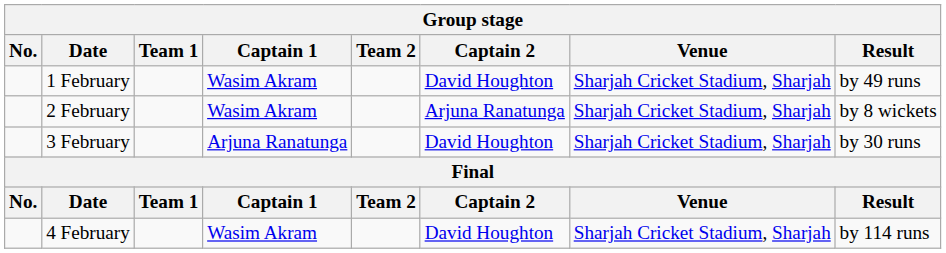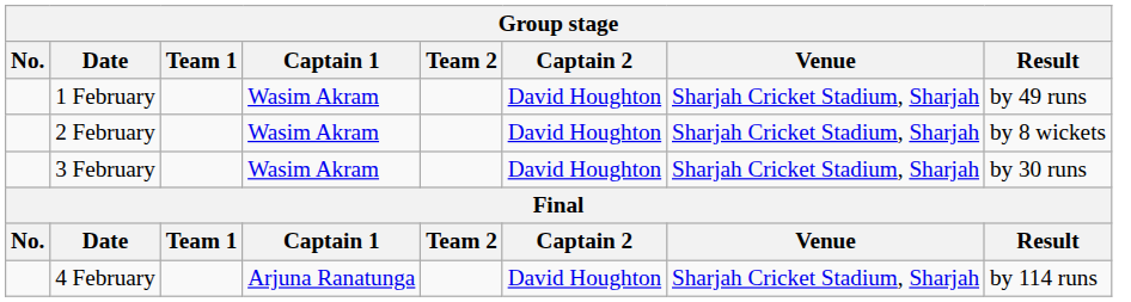 <table class="wikitable">
 <tr>
 <th colspan="9">Group stage</th>
 </tr>
 <tr>
 <th>No.</th>
 <th>Date</th>
 <th>Team 1</th>
 <th>Captain 1</th>
 <th>Team 2</th>
 <th>Captain 2</th>
 <th>Venue</th>
 <th>Result</th>
 </tr>
 <tr>
 <td></td>
 <td>1 February</td>
 <td></td>
 <td><a href='#'>Wasim Akram</a></td>
 <td></td>
 <td><a href='#'>David Houghton</a></td>
 <td><a href='#'>Sharjah Cricket Stadium</a>, <a href='#'>Sharjah</a></td>
 <td> by 49 runs</td>
 </tr>
 <tr>
 <td></td>
 <td>2 February</td>
 <td></td>
 <td><a href='#'>Wasim Akram</a></td>
 <td></td>
-<td><a href='#'>Arjuna Ranatunga</a></td>
+<td><a href='#'>David Houghton</a></td>
 <td><a href='#'>Sharjah Cricket Stadium</a>, <a href='#'>Sharjah</a></td>
 <td> by 8 wickets</td>
 </tr>
 <tr>
 <td></td>
 <td>3 February</td>
 <td></td>
-<td><a href='#'>Arjuna Ranatunga</a></td>
+<td><a href='#'>Wasim Akram</a></td>
 <td></td>
 <td><a href='#'>David Houghton</a></td>
 <td><a href='#'>Sharjah Cricket Stadium</a>, <a href='#'>Sharjah</a></td>
 <td> by 30 runs</td>
 </tr>
 <tr>
 <th colspan="9">Final</th>
 </tr>
 <tr>
 <th>No.</th>
 <th>Date</th>
 <th>Team 1</th>
 <th>Captain 1</th>
 <th>Team 2</th>
 <th>Captain 2</th>
 <th>Venue</th>
 <th>Result</th>
 </tr>
 <tr>
 <td></td>
 <td>4 February</td>
 <td></td>
-<td><a href='#'>Wasim Akram</a></td>
+<td><a href='#'>Arjuna Ranatunga</a></td>
 <td></td>
 <td><a href='#'>David Houghton</a></td>
 <td><a href='#'>Sharjah Cricket Stadium</a>, <a href='#'>Sharjah</a></td>
 <td> by 114 runs</td>
 </tr>
 </table>
